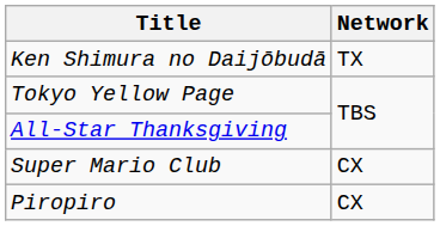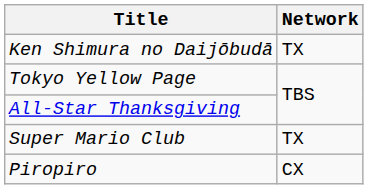 <table class="wikitable">
 <tr>
 <th>Title</th>
 <th>Network</th>
 </tr>
 <tr>
 <td><em>Ken Shimura no Daijōbudā</em></td>
 <td>TX</td>
 </tr>
 <tr>
 <td><em>Tokyo Yellow Page</em></td>
 <td rowspan="2">TBS</td>
 </tr>
 <tr>
 <td><em><a href='#'>All-Star Thanksgiving</a></em></td>
 </tr>
 <tr>
 <td><em>Super Mario Club</em></td>
-<td>CX</td>
+<td>TX</td>
 </tr>
 <tr>
 <td><em>Piropiro</em></td>
 <td>CX</td>
 </tr>
 </table>
